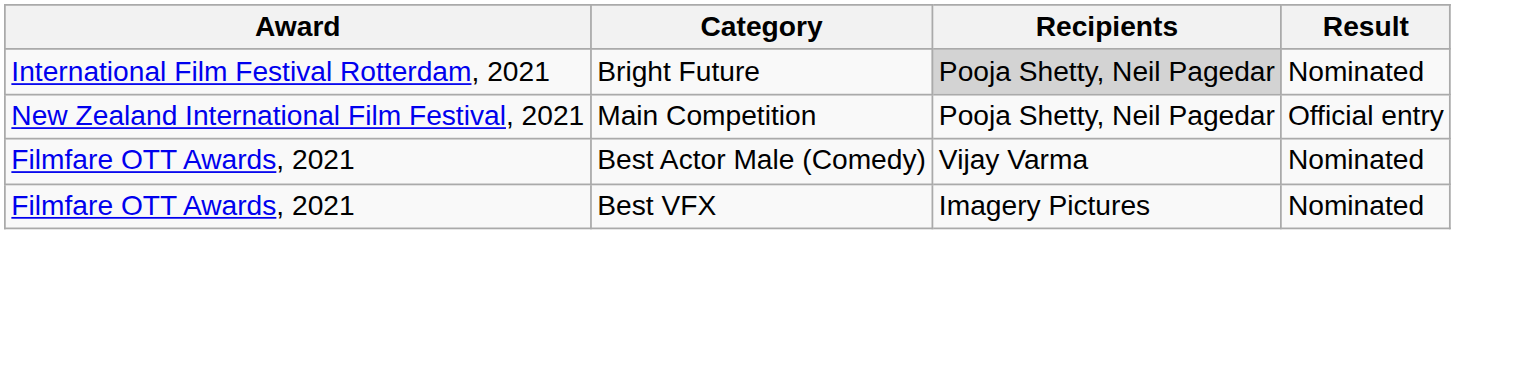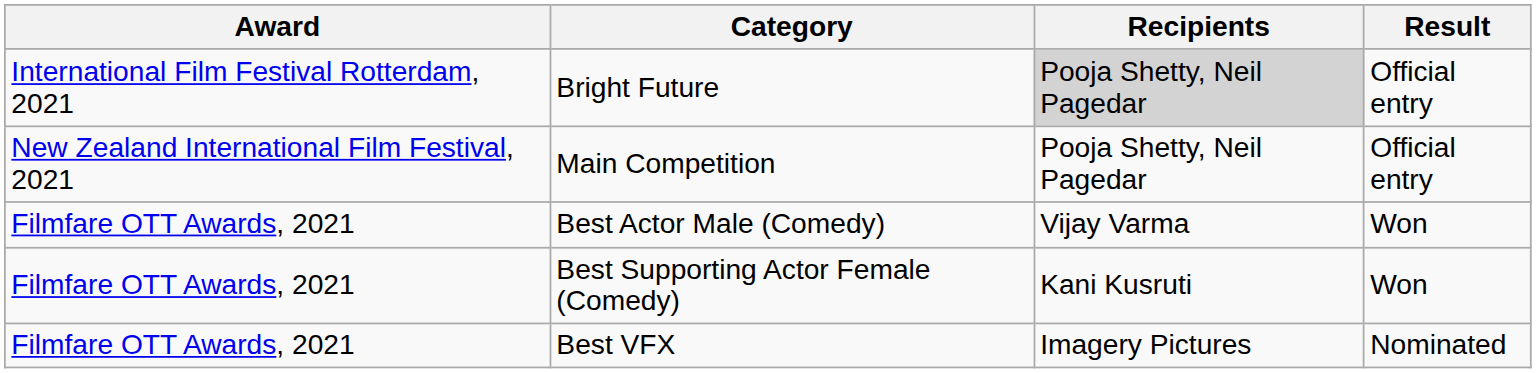 <table class="wikitable">
 <tr>
 <th>Award</th>
 <th>Category</th>
 <th>Recipients</th>
 <th>Result</th>
 </tr>
 <tr>
 <td><a href='#'>International Film Festival Rotterdam</a>, 2021</td>
 <td>Bright Future </td>
 <td style="background: lightgrey;">Pooja Shetty, Neil Pagedar</td>
-<td>Nominated</td>
+<td>Official entry</td>
 </tr>
 <tr>
 <td><a href='#'>New Zealand International Film Festival</a>, 2021</td>
 <td>Main Competition</td>
 <td>Pooja Shetty, Neil Pagedar</td>
 <td>Official entry</td>
 </tr>
 <tr>
 <td><a href='#'>Filmfare OTT Awards</a>, 2021</td>
 <td>Best Actor Male (Comedy)</td>
 <td>Vijay Varma</td>
-<td>Nominated</td>
+<td>Won</td>
+</tr>
+<tr>
+<td><a href='#'>Filmfare OTT Awards</a>, 2021</td>
+<td>Best Supporting Actor Female (Comedy)</td>
+<td>Kani Kusruti</td>
+<td>Won</td>
 </tr>
 <tr>
 <td><a href='#'>Filmfare OTT Awards</a>, 2021</td>
 <td>Best VFX</td>
 <td>Imagery Pictures</td>
 <td>Nominated</td>
 </tr>
 </table>
